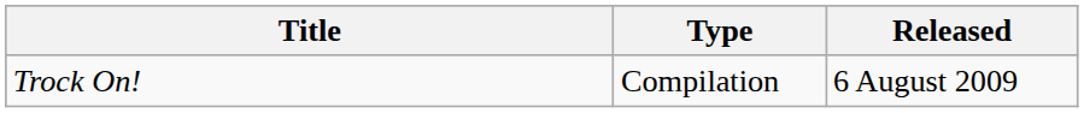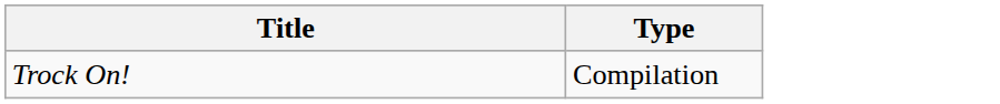 <table class="wikitable">
 <tr>
 <th style="width:300px;">Title</th>
 <th style="width:100px;">Type</th>
-<th style="width:120px;">Released</th>
 </tr>
 <tr>
 <td><em>Trock On!</em></td>
 <td>Compilation</td>
-<td>6 August 2009</td>
 </tr>
 </table>
